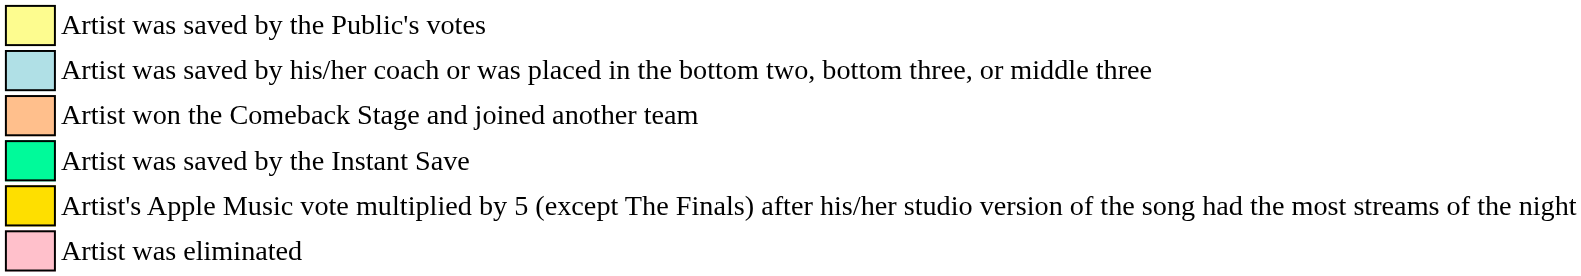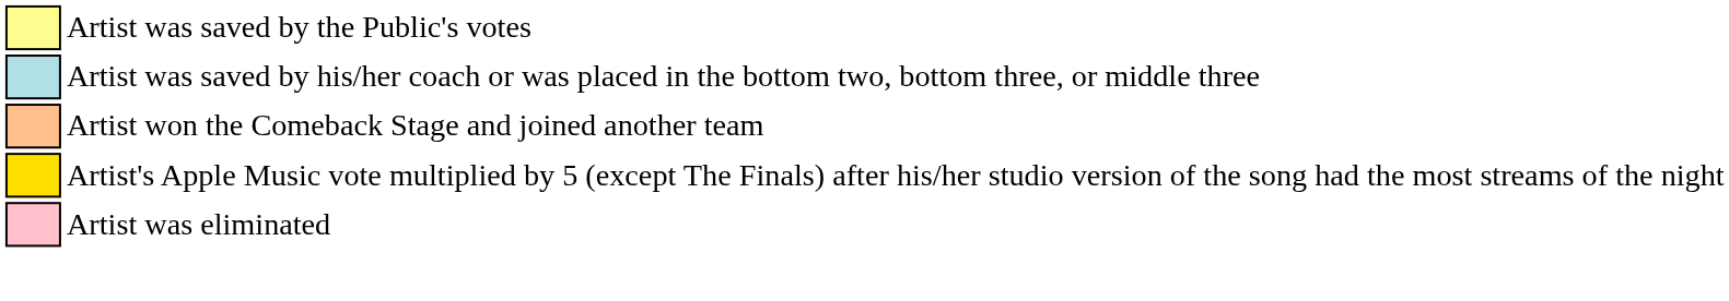 <table class="toccolours"style="font-size: 90%; white-space: nowrap;">
 <tr>
 <td style="background:#fdfc8f; border:1px solid black;">      </td>
 <td>Artist was saved by the Public's votes</td>
 </tr>
 <tr>
 <td style="background:#b0e0e6; border:1px solid black;">      </td>
 <td>Artist was saved by his/her coach or was placed in the bottom two, bottom three, or middle three</td>
 </tr>
 <tr>
 <td style="background:#ffbf8c; border:1px solid black;">      </td>
 <td>Artist won the Comeback Stage and joined another team</td>
 </tr>
 <tr>
-<td style="background:#00fa9a; border:1px solid black;">      </td>
-<td>Artist was saved by the Instant Save</td>
-</tr>
-<tr>
 <td style="background:#fedf00; border:1px solid black;">      </td>
 <td>Artist's Apple Music vote multiplied by 5 (except The Finals) after his/her studio version of the song had the most streams of the night</td>
 </tr>
 <tr>
 <td style="background:pink; border:1px solid black;">      </td>
 <td>Artist was eliminated</td>
 </tr>
 </table>
